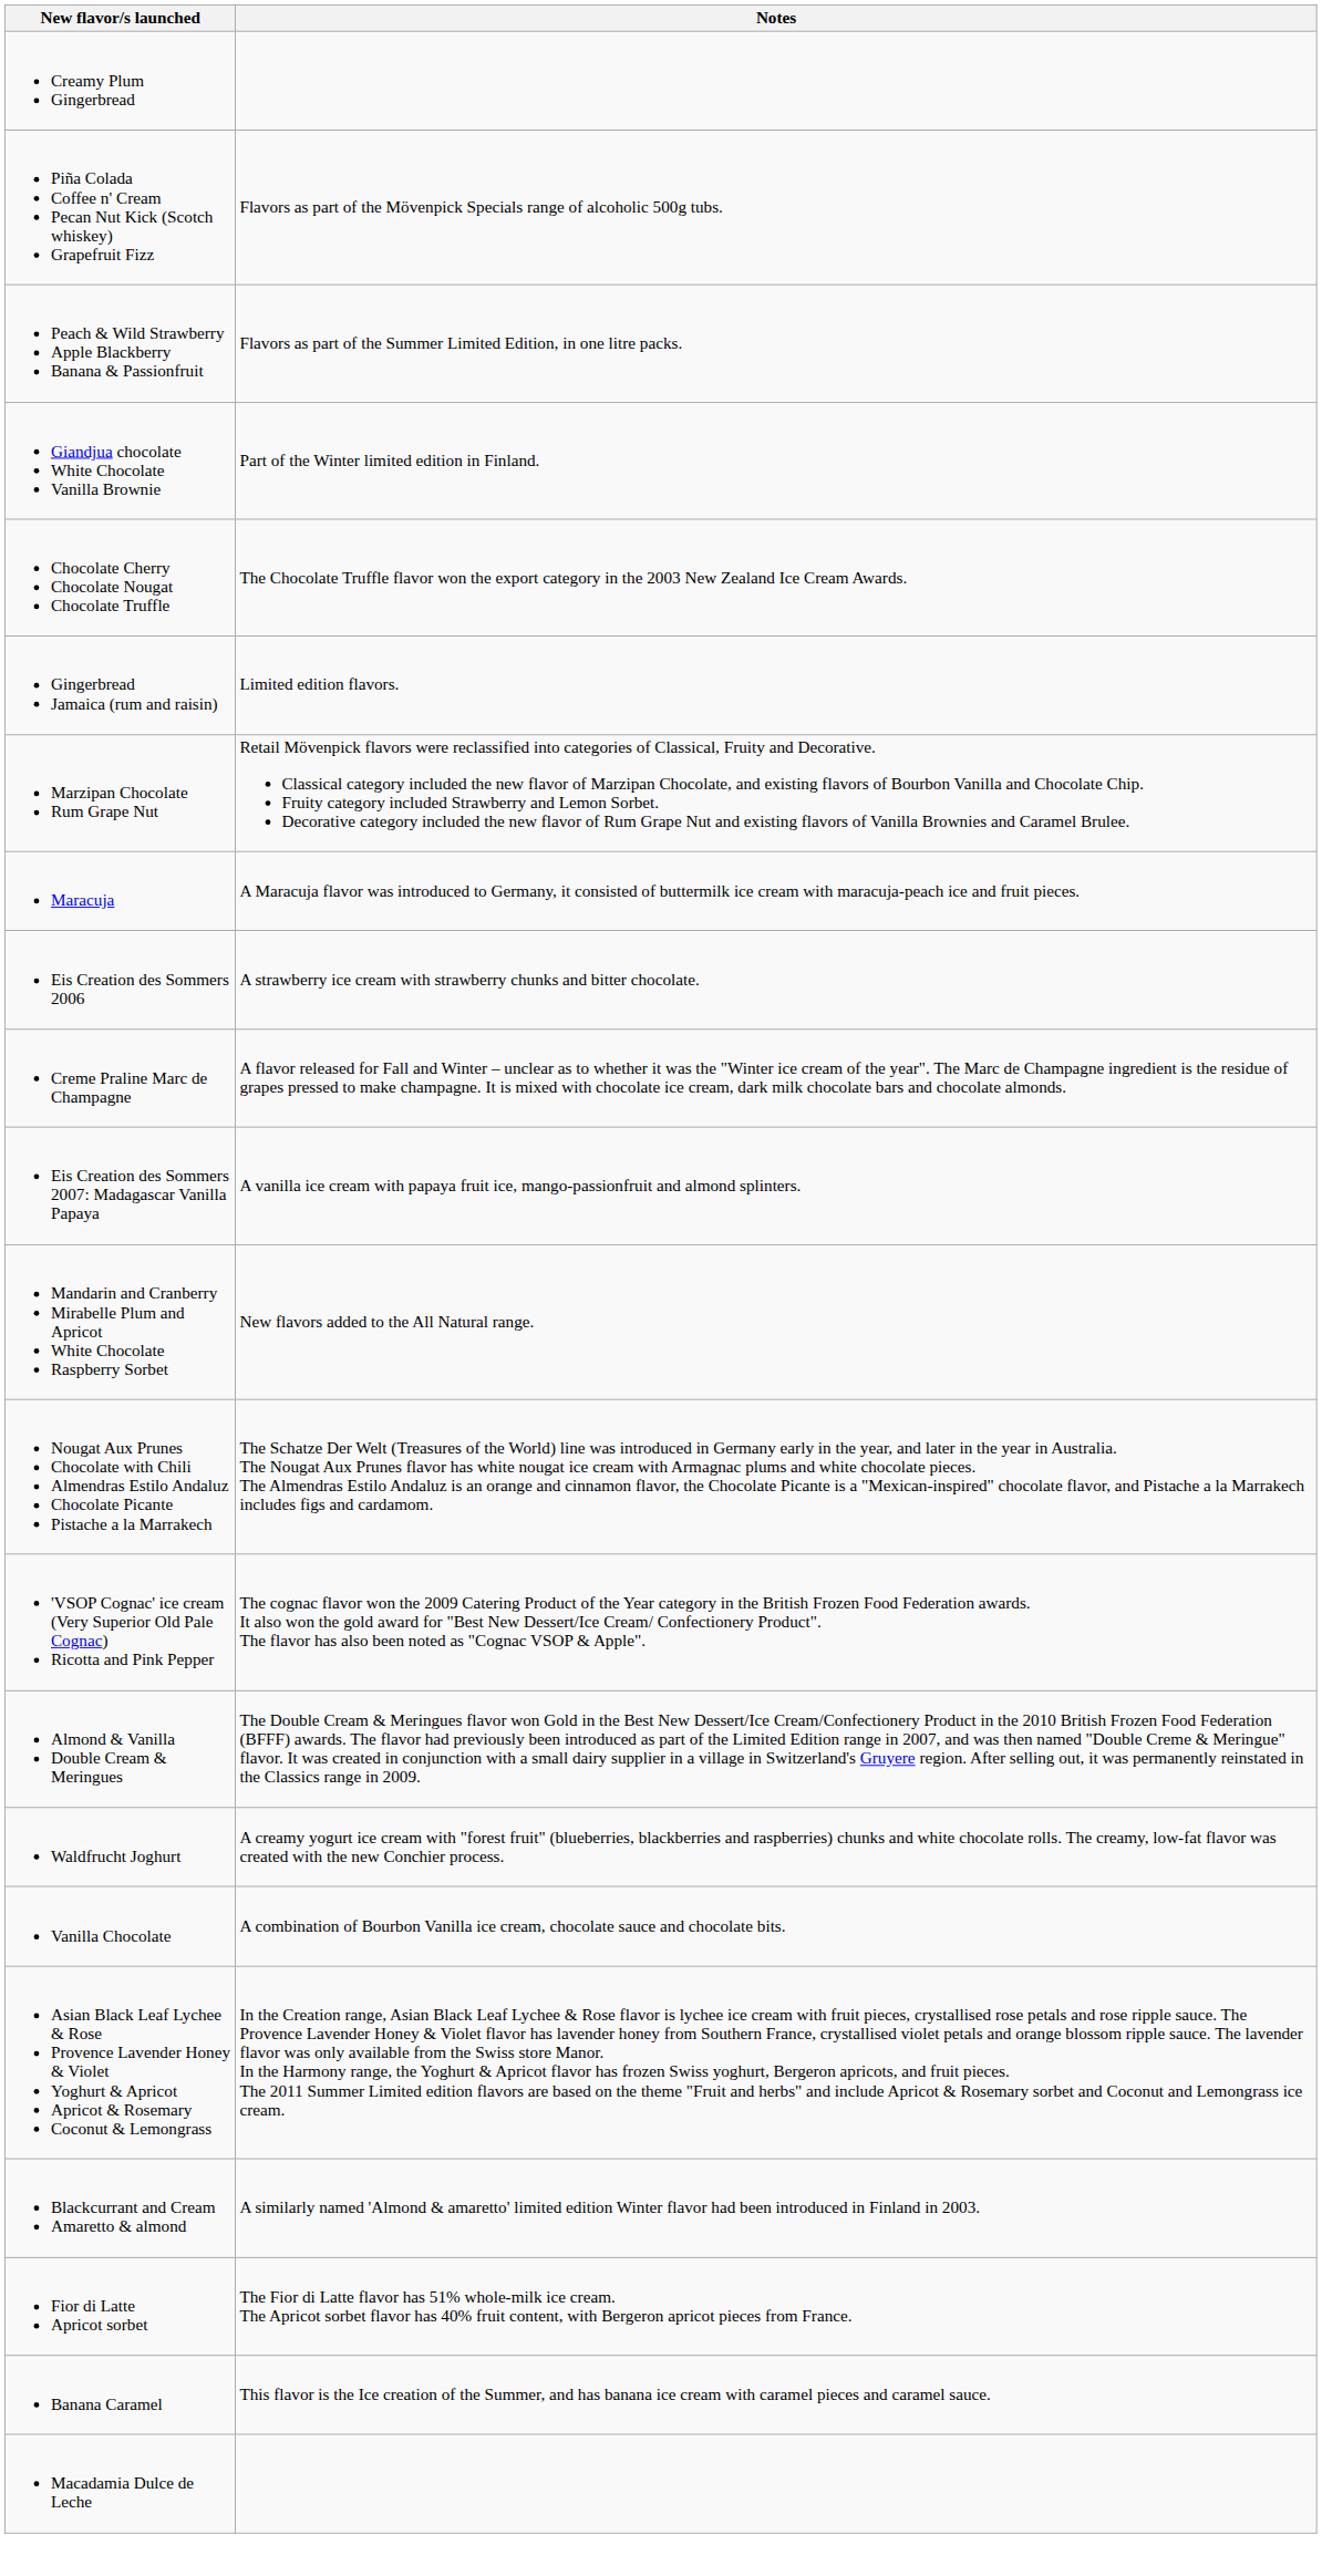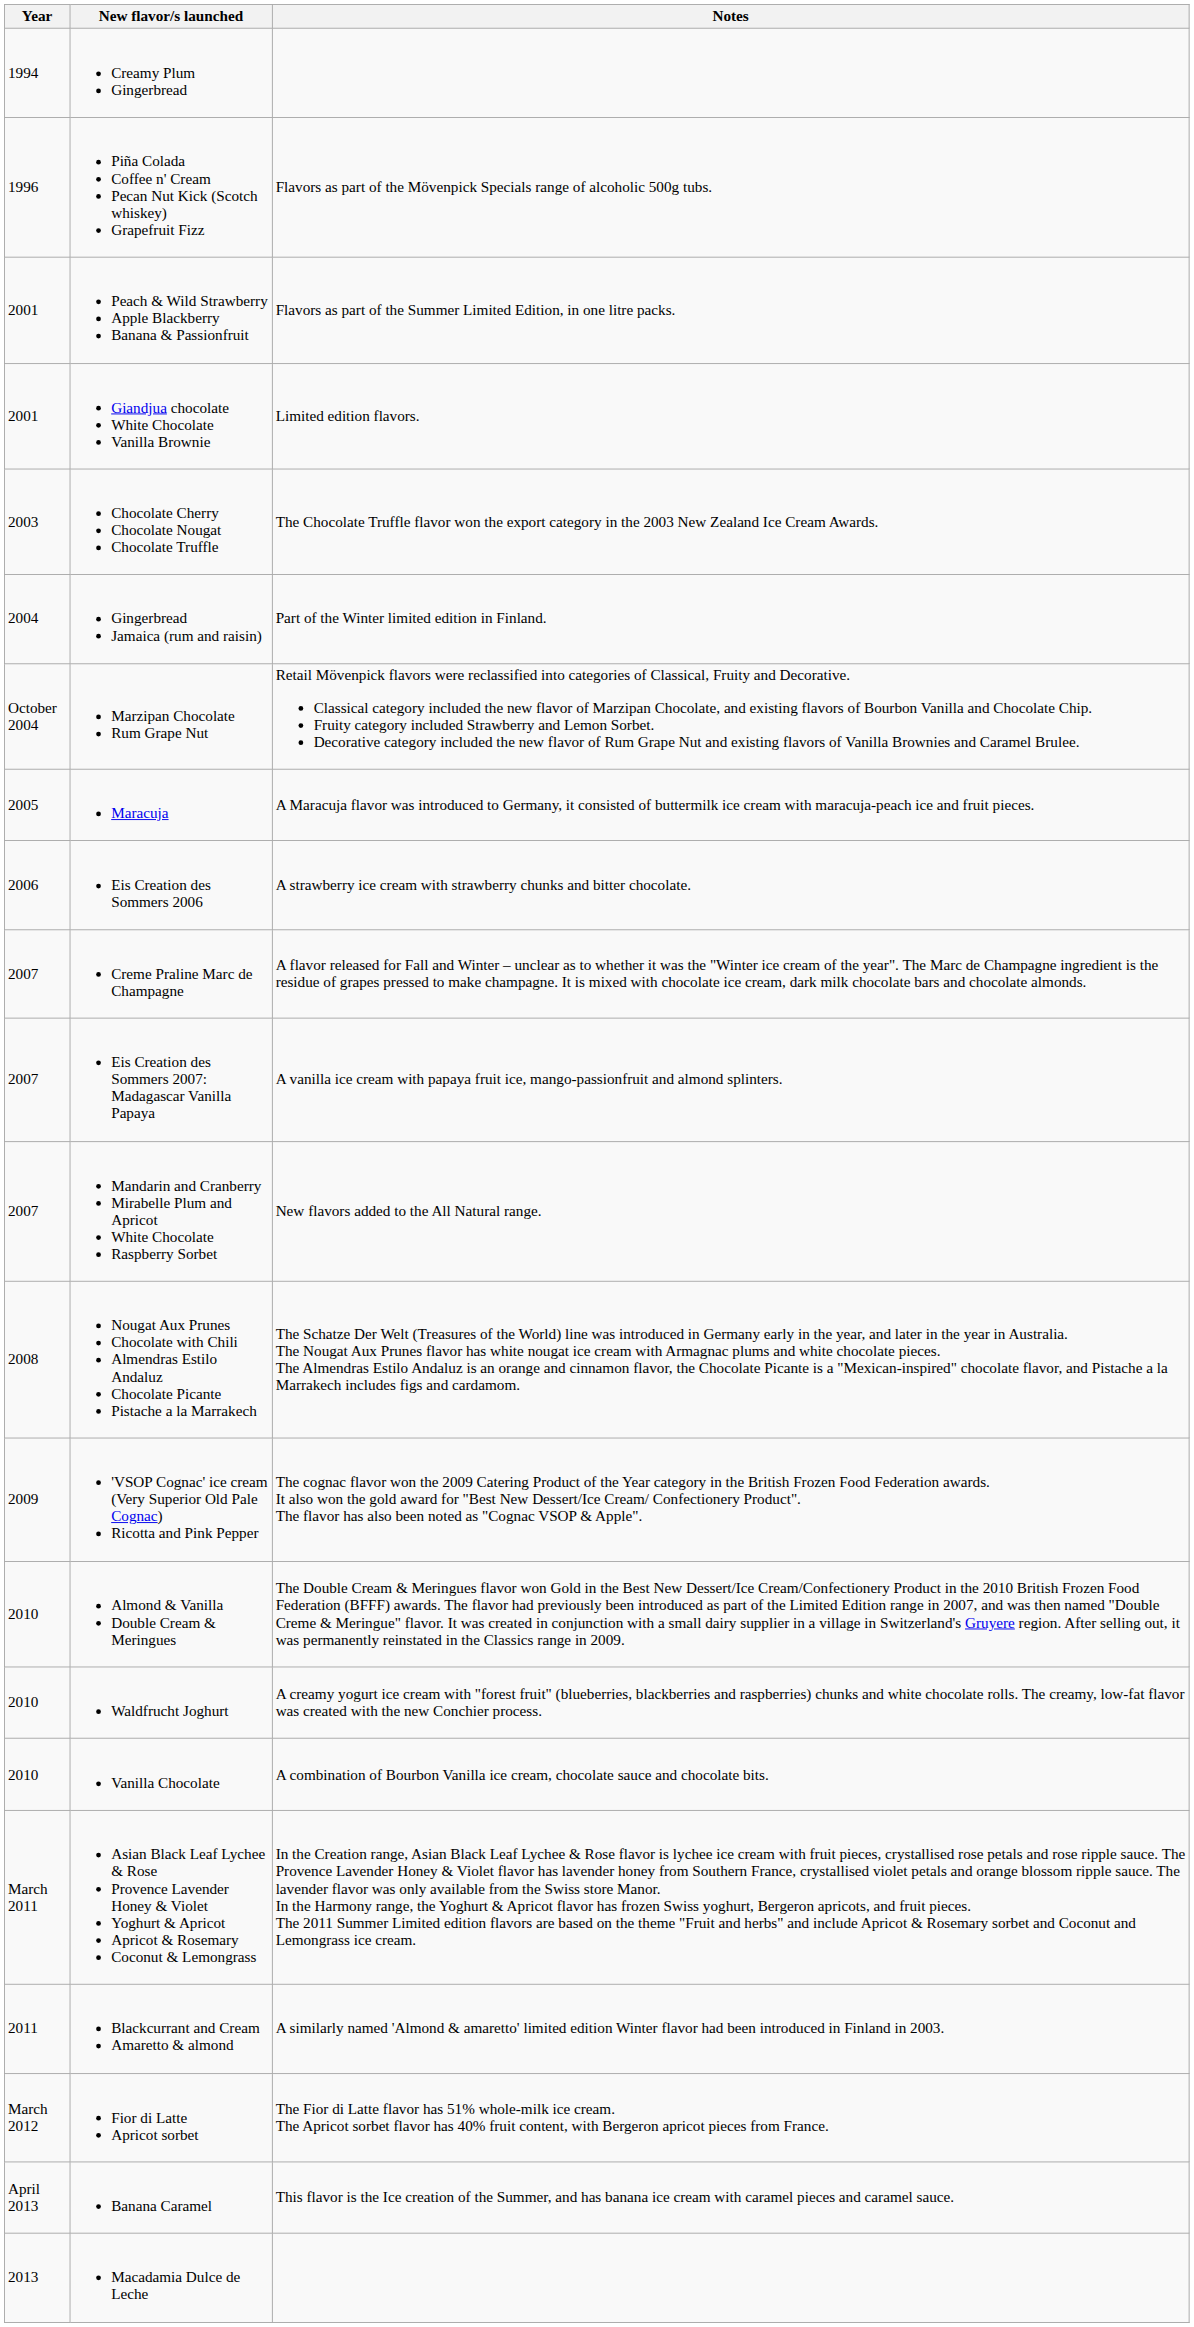 <table class="wikitable">
 <tr>
+<th>Year</th>
 <th>New flavor/s launched</th>
 <th>Notes</th>
 </tr>
 <tr>
+<td>1994</td>
 <td><br><ul><li>Creamy Plum</li><li>Gingerbread</li></ul></td>
 <td></td>
 </tr>
 <tr>
+<td>1996</td>
 <td><br><ul><li>Piña Colada</li><li>Coffee n' Cream</li><li>Pecan Nut Kick (Scotch whiskey)</li><li>Grapefruit Fizz</li></ul></td>
 <td>Flavors as part of the Mövenpick Specials range of alcoholic 500g tubs.</td>
 </tr>
 <tr>
+<td>2001</td>
 <td><br><ul><li>Peach & Wild Strawberry</li><li>Apple Blackberry</li><li>Banana & Passionfruit</li></ul></td>
 <td>Flavors as part of the Summer Limited Edition, in one litre packs.</td>
 </tr>
 <tr>
+<td>2001</td>
 <td><br><ul><li><a href='#'>Giandjua</a> chocolate</li><li>White Chocolate</li><li>Vanilla Brownie</li></ul></td>
-<td>Part of the Winter limited edition in Finland.</td>
+<td>Limited edition flavors.</td>
 </tr>
 <tr>
+<td>2003</td>
 <td><br><ul><li>Chocolate Cherry</li><li>Chocolate Nougat</li><li>Chocolate Truffle</li></ul></td>
 <td>The Chocolate Truffle flavor won the export category in the 2003 New Zealand Ice Cream Awards.</td>
 </tr>
 <tr>
+<td>2004</td>
 <td><br><ul><li>Gingerbread</li><li>Jamaica (rum and raisin)</li></ul></td>
-<td>Limited edition flavors.</td>
+<td>Part of the Winter limited edition in Finland.</td>
 </tr>
 <tr>
+<td>October 2004</td>
 <td><br><ul><li>Marzipan Chocolate</li><li>Rum Grape Nut</li></ul></td>
 <td>Retail Mövenpick flavors were reclassified into categories of Classical, Fruity and Decorative.<br><ul><li>Classical category included the new flavor of Marzipan Chocolate, and existing flavors of Bourbon Vanilla and Chocolate Chip.</li><li>Fruity category included Strawberry and Lemon Sorbet.</li><li>Decorative category included the new flavor of Rum Grape Nut and existing flavors of Vanilla Brownies and Caramel Brulee.</li></ul></td>
 </tr>
 <tr>
+<td>2005</td>
 <td><br><ul><li><a href='#'>Maracuja</a></li></ul></td>
 <td>A Maracuja flavor was introduced to Germany, it consisted of buttermilk ice cream with maracuja-peach ice and fruit pieces.</td>
 </tr>
 <tr>
+<td>2006</td>
 <td><br><ul><li>Eis Creation des Sommers 2006</li></ul></td>
 <td>A strawberry ice cream with strawberry chunks and bitter chocolate.</td>
 </tr>
 <tr>
+<td>2007</td>
 <td><br><ul><li>Creme Praline Marc de Champagne</li></ul></td>
 <td>A flavor released for Fall and Winter – unclear as to whether it was the "Winter ice cream of the year". The Marc de Champagne ingredient is the residue of grapes pressed to make champagne. It is mixed with chocolate ice cream, dark milk chocolate bars and chocolate almonds.</td>
 </tr>
 <tr>
+<td>2007</td>
 <td><br><ul><li>Eis Creation des Sommers 2007: Madagascar Vanilla Papaya</li></ul></td>
 <td>A vanilla ice cream with papaya fruit ice, mango-passionfruit and almond splinters.</td>
 </tr>
 <tr>
+<td>2007</td>
 <td><br><ul><li>Mandarin and Cranberry</li><li>Mirabelle Plum and Apricot</li><li>White Chocolate</li><li>Raspberry Sorbet</li></ul></td>
 <td>New flavors added to the All Natural range.</td>
 </tr>
 <tr>
+<td>2008</td>
 <td><br><ul><li>Nougat Aux Prunes</li><li>Chocolate with Chili</li><li>Almendras Estilo Andaluz</li><li>Chocolate Picante</li><li>Pistache a la Marrakech</li></ul></td>
 <td>The Schatze Der Welt (Treasures of the World) line was introduced in Germany early in the year, and later in the year in Australia.<br>The Nougat Aux Prunes flavor has white nougat ice cream with Armagnac plums and white chocolate pieces.<br>The Almendras Estilo Andaluz is an orange and cinnamon flavor, the Chocolate Picante is a "Mexican-inspired" chocolate flavor, and Pistache a la Marrakech includes figs and cardamom.</td>
 </tr>
 <tr>
+<td>2009</td>
 <td><br><ul><li>'VSOP Cognac' ice cream (Very Superior Old Pale <a href='#'>Cognac</a>)</li><li>Ricotta and Pink Pepper</li></ul></td>
 <td>The cognac flavor won the 2009 Catering Product of the Year category in the British Frozen Food Federation awards.<br>It also won the gold award for "Best New Dessert/Ice Cream/ Confectionery Product".<br>The flavor has also been noted as "Cognac VSOP & Apple".</td>
 </tr>
 <tr>
+<td>2010</td>
 <td><br><ul><li>Almond & Vanilla</li><li>Double Cream & Meringues</li></ul></td>
 <td>The Double Cream & Meringues flavor won Gold in the Best New Dessert/Ice Cream/Confectionery Product in the 2010 British Frozen Food Federation (BFFF) awards. The flavor had previously been introduced as part of the Limited Edition range in 2007, and was then named "Double Creme & Meringue" flavor. It was created in conjunction with a small dairy supplier in a village in Switzerland's <a href='#'>Gruyere</a> region. After selling out, it was permanently reinstated in the Classics range in 2009.</td>
 </tr>
 <tr>
+<td>2010</td>
 <td><br><ul><li>Waldfrucht Joghurt</li></ul></td>
 <td>A creamy yogurt ice cream with "forest fruit" (blueberries, blackberries and raspberries) chunks and white chocolate rolls. The creamy, low-fat flavor was created with the new Conchier process.</td>
 </tr>
 <tr>
+<td>2010</td>
 <td><br><ul><li>Vanilla Chocolate</li></ul></td>
 <td>A combination of Bourbon Vanilla ice cream, chocolate sauce and chocolate bits.</td>
 </tr>
 <tr>
+<td>March 2011</td>
 <td><br><ul><li>Asian Black Leaf Lychee & Rose</li><li>Provence Lavender Honey & Violet</li><li>Yoghurt & Apricot</li><li>Apricot & Rosemary</li><li>Coconut & Lemongrass</li></ul></td>
 <td>In the Creation range, Asian Black Leaf Lychee & Rose flavor is lychee ice cream with fruit pieces, crystallised rose petals and rose ripple sauce. The Provence Lavender Honey & Violet flavor has lavender honey from Southern France, crystallised violet petals and orange blossom ripple sauce. The lavender flavor was only available from the Swiss store Manor.<br>In the Harmony range, the Yoghurt & Apricot flavor has frozen Swiss yoghurt, Bergeron apricots, and fruit pieces.<br>The 2011 Summer Limited edition flavors are based on the theme "Fruit and herbs" and include Apricot & Rosemary sorbet and Coconut and Lemongrass ice cream.</td>
 </tr>
 <tr>
+<td>2011</td>
 <td><br><ul><li>Blackcurrant and Cream</li><li>Amaretto & almond</li></ul></td>
 <td>A similarly named 'Almond & amaretto' limited edition Winter flavor had been introduced in Finland in 2003.</td>
 </tr>
 <tr>
+<td>March 2012</td>
 <td><br><ul><li>Fior di Latte</li><li>Apricot sorbet</li></ul></td>
 <td>The Fior di Latte flavor has 51% whole-milk ice cream.<br>The Apricot sorbet flavor has 40% fruit content, with Bergeron apricot pieces from France.</td>
 </tr>
 <tr>
+<td>April 2013</td>
 <td><br><ul><li>Banana Caramel</li></ul></td>
 <td>This flavor is the Ice creation of the Summer, and has banana ice cream with caramel pieces and caramel sauce.</td>
 </tr>
 <tr>
+<td>2013</td>
 <td><br><ul><li>Macadamia Dulce de Leche</li></ul></td>
 <td></td>
 </tr>
 </table>
